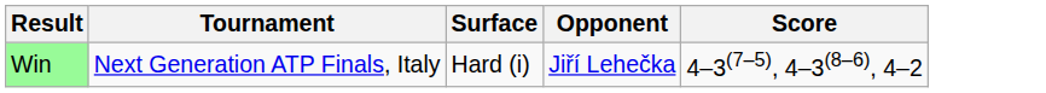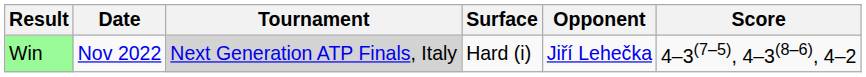 <table class="wikitable">
 <tr>
 <th>Result</th>
+<th>Date</th>
 <th>Tournament</th>
 <th>Surface</th>
 <th>Opponent</th>
 <th class="unsortable">Score</th>
 </tr>
 <tr>
 <td bgcolor=98FB98>Win</td>
-<td><a href='#'>Next Generation ATP Finals</a>, Italy</td>
+<td><a href='#'>Nov 2022</a></td>
+<td style="background: lightgrey;"><a href='#'>Next Generation ATP Finals</a>, Italy</td>
 <td>Hard (i)</td>
 <td> <a href='#'>Jiří Lehečka</a></td>
 <td>4–3<sup>(7–5)</sup>, 4–3<sup>(8–6)</sup>, 4–2</td>
 </tr>
 </table>
